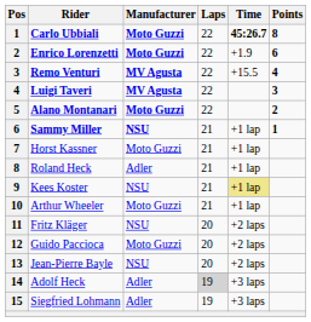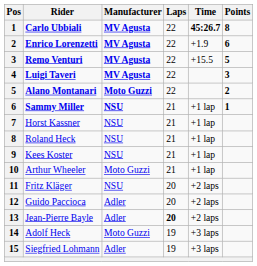 <table class="wikitable" style="font-size: 95%;">
 <tr>
 <th>Pos</th>
 <th>Rider</th>
 <th>Manufacturer</th>
 <th>Laps</th>
 <th>Time</th>
 <th>Points</th>
 </tr>
 <tr>
 <th>1</th>
 <td> <strong><a href='#'>Carlo Ubbiali</a></strong></td>
-<td><strong><a href='#'>Moto Guzzi</a></strong></td>
+<td><strong><a href='#'>MV Agusta</a></strong></td>
 <td>22</td>
 <td><strong>45:26.7</strong></td>
 <td><strong>8</strong></td>
 </tr>
 <tr>
 <th>2</th>
 <td> <strong><a href='#'>Enrico Lorenzetti</a></strong></td>
-<td><strong><a href='#'>Moto Guzzi</a></strong></td>
+<td><strong><a href='#'>MV Agusta</a></strong></td>
 <td>22</td>
 <td>+1.9</td>
 <td><strong>6</strong></td>
 </tr>
 <tr>
 <th>3</th>
 <td> <strong><a href='#'>Remo Venturi</a></strong></td>
 <td><strong><a href='#'>MV Agusta</a></strong></td>
 <td>22</td>
 <td>+15.5</td>
-<td><strong>4</strong></td>
+<td><strong>5</strong></td>
 </tr>
 <tr>
 <th>4</th>
 <td> <strong><a href='#'>Luigi Taveri</a></strong></td>
 <td><strong><a href='#'>MV Agusta</a></strong></td>
 <td>22</td>
 <td></td>
 <td><strong>3</strong></td>
 </tr>
 <tr>
 <th>5</th>
 <td> <strong><a href='#'>Alano Montanari</a></strong></td>
 <td><strong><a href='#'>Moto Guzzi</a></strong></td>
 <td>22</td>
 <td></td>
 <td><strong>2</strong></td>
 </tr>
 <tr>
 <th>6</th>
 <td> <strong><a href='#'>Sammy Miller</a></strong></td>
 <td><strong><a href='#'>NSU</a></strong></td>
 <td>21</td>
 <td>+1 lap</td>
 <td><strong>1</strong></td>
 </tr>
 <tr>
 <th>7</th>
 <td> <a href='#'>Horst Kassner</a></td>
-<td><a href='#'>Moto Guzzi</a></td>
+<td><a href='#'>NSU</a></td>
 <td>21</td>
 <td>+1 lap</td>
 <td></td>
 </tr>
 <tr>
 <th>8</th>
 <td> <a href='#'>Roland Heck</a></td>
-<td><a href='#'>Adler</a></td>
+<td><a href='#'>NSU</a></td>
 <td>21</td>
 <td>+1 lap</td>
 <td></td>
 </tr>
 <tr>
 <th>9</th>
 <td> <a href='#'>Kees Koster</a></td>
 <td><a href='#'>NSU</a></td>
 <td>21</td>
-<td style="background: khaki;">+1 lap</td>
+<td>+1 lap</td>
 <td></td>
 </tr>
 <tr>
 <th>10</th>
 <td> <a href='#'>Arthur Wheeler</a></td>
 <td><a href='#'>Moto Guzzi</a></td>
 <td>21</td>
 <td>+1 lap</td>
 <td></td>
 </tr>
 <tr>
 <th>11</th>
 <td> <a href='#'>Fritz Kläger</a></td>
 <td><a href='#'>NSU</a></td>
 <td>20</td>
 <td>+2 laps</td>
 <td></td>
 </tr>
 <tr>
 <th>12</th>
 <td> <a href='#'>Guido Paccioca</a></td>
-<td><a href='#'>Moto Guzzi</a></td>
+<td><a href='#'>Adler</a></td>
 <td>20</td>
 <td>+2 laps</td>
 <td></td>
 </tr>
 <tr>
 <th>13</th>
 <td> <a href='#'>Jean-Pierre Bayle</a></td>
-<td><a href='#'>NSU</a></td>
-<td>20</td>
+<td><a href='#'>Adler</a></td>
+<td><strong>20</strong></td>
 <td>+2 laps</td>
 <td></td>
 </tr>
 <tr>
 <th>14</th>
 <td> <a href='#'>Adolf Heck</a></td>
-<td><a href='#'>Adler</a></td>
-<td style="background: lightgrey;">19</td>
+<td><a href='#'>Moto Guzzi</a></td>
+<td>19</td>
 <td>+3 laps</td>
 <td></td>
 </tr>
 <tr>
 <th>15</th>
 <td> <a href='#'>Siegfried Lohmann</a></td>
 <td><a href='#'>Adler</a></td>
 <td>19</td>
 <td>+3 laps</td>
 <td></td>
 </tr>
 <tr>
 <th colspan=6></th>
 </tr>
 </table>
